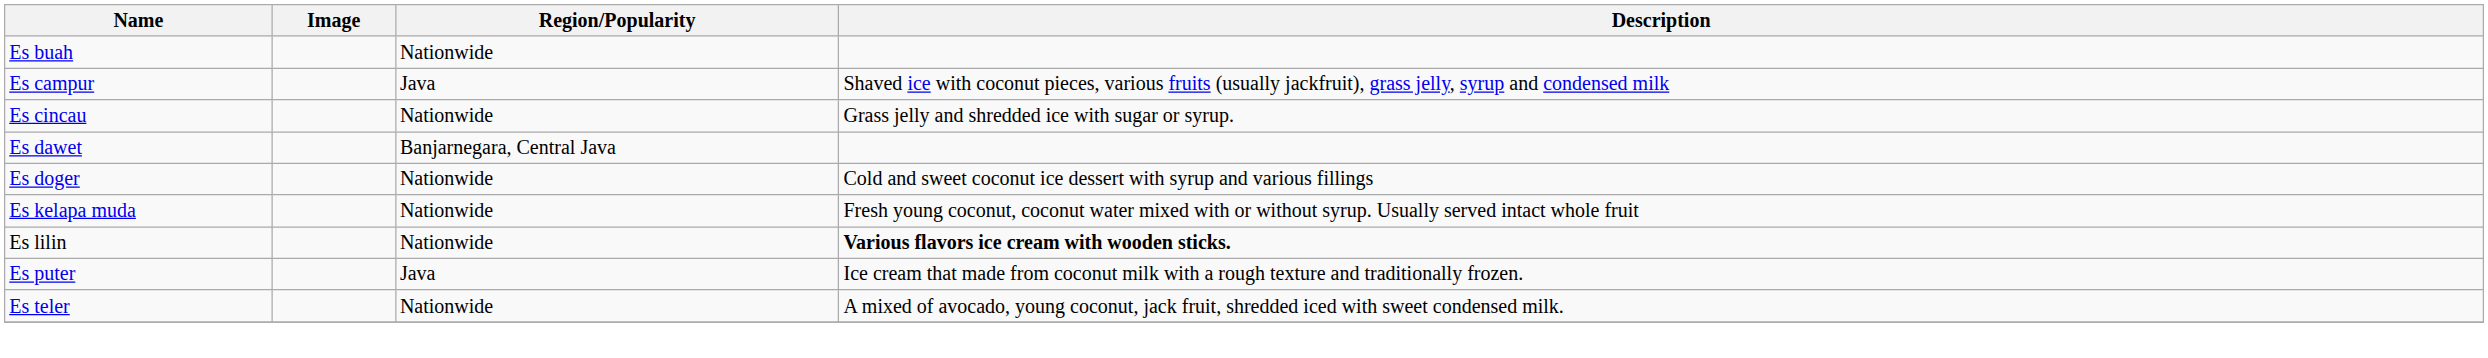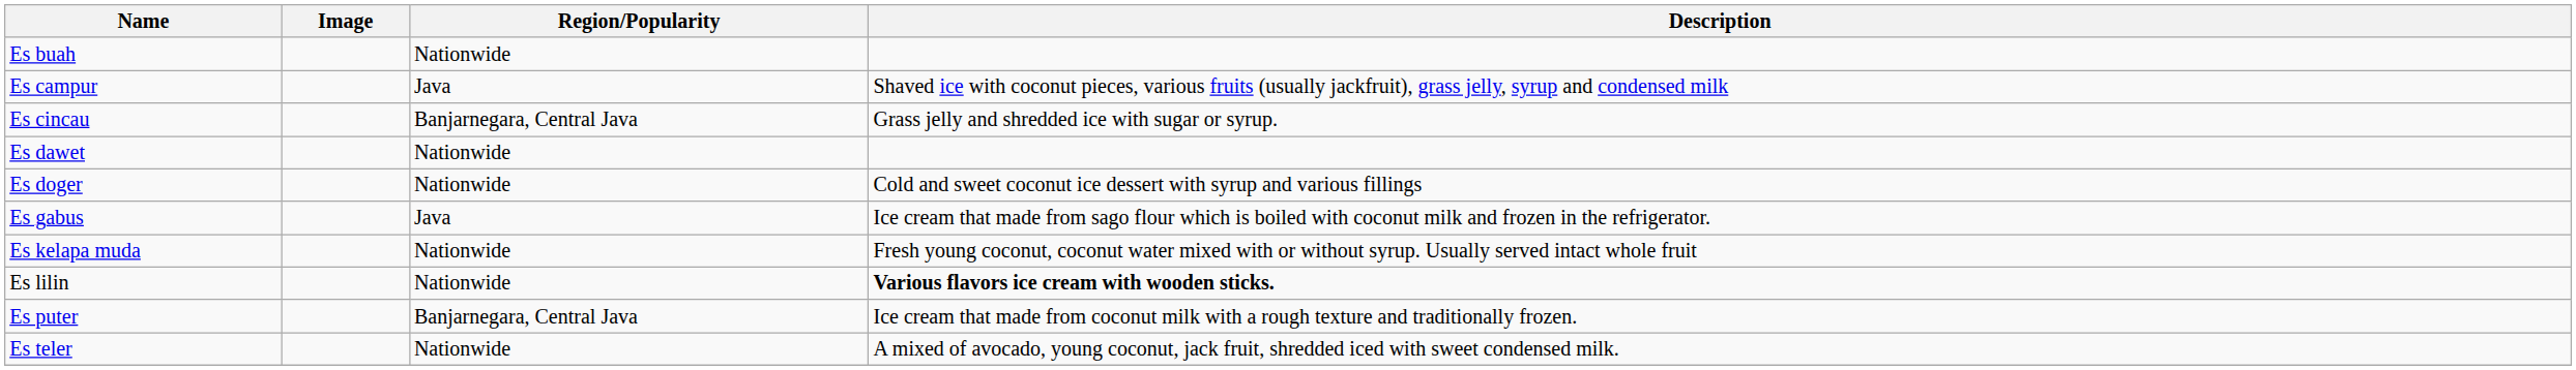 <table class="wikitable sortable" width="100%">
 <tr>
 <th>Name</th>
 <th>Image</th>
 <th>Region/Popularity</th>
 <th>Description</th>
 </tr>
 <tr>
 <td><a href='#'>Es buah</a></td>
 <td></td>
 <td>Nationwide</td>
 <td></td>
 </tr>
 <tr>
 <td><a href='#'>Es campur</a></td>
 <td></td>
 <td>Java</td>
 <td>Shaved <a href='#'>ice</a> with coconut pieces, various <a href='#'>fruits</a> (usually jackfruit), <a href='#'>grass jelly</a>, <a href='#'>syrup</a> and <a href='#'>condensed milk</a></td>
 </tr>
 <tr>
 <td><a href='#'>Es cincau</a></td>
 <td></td>
-<td>Nationwide</td>
+<td>Banjarnegara, Central Java</td>
 <td>Grass jelly and shredded ice with sugar or syrup.</td>
 </tr>
 <tr>
 <td><a href='#'>Es dawet</a></td>
 <td></td>
-<td>Banjarnegara, Central Java</td>
+<td>Nationwide</td>
 <td></td>
 </tr>
 <tr>
 <td><a href='#'>Es doger</a></td>
 <td></td>
 <td>Nationwide</td>
 <td>Cold and sweet coconut ice dessert with syrup and various fillings</td>
+</tr>
+<tr>
+<td><a href='#'>Es gabus</a></td>
+<td></td>
+<td>Java</td>
+<td>Ice cream that made from sago flour which is boiled with coconut milk and frozen in the refrigerator.</td>
 </tr>
 <tr>
 <td><a href='#'>Es kelapa muda</a></td>
 <td></td>
 <td>Nationwide</td>
 <td>Fresh young coconut, coconut water mixed with or without syrup. Usually served intact whole fruit</td>
 </tr>
 <tr>
 <td>Es lilin</td>
 <td></td>
 <td>Nationwide</td>
 <td><strong>Various flavors ice cream with wooden sticks.</strong></td>
 </tr>
 <tr>
 <td><a href='#'>Es puter</a></td>
 <td></td>
-<td>Java</td>
+<td>Banjarnegara, Central Java</td>
 <td>Ice cream that made from coconut milk with a rough texture and traditionally frozen.</td>
 </tr>
 <tr>
 <td><a href='#'>Es teler</a></td>
 <td></td>
 <td>Nationwide</td>
 <td>A mixed of avocado, young coconut, jack fruit, shredded iced with sweet condensed milk.</td>
 </tr>
 <tr>
 </tr>
 </table>
